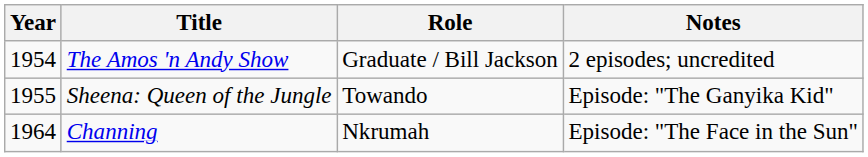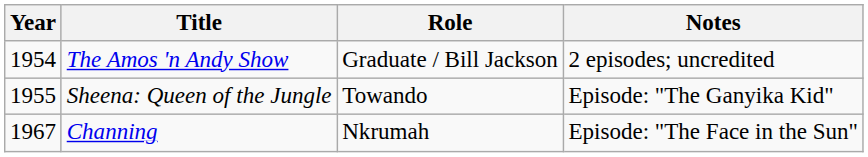 <table class="wikitable sortable">
 <tr>
 <th>Year</th>
 <th>Title</th>
 <th>Role</th>
 <th>Notes</th>
 </tr>
 <tr>
 <td>1954</td>
 <td><em><a href='#'>The Amos 'n Andy Show</a></em></td>
 <td>Graduate / Bill Jackson</td>
 <td>2 episodes; uncredited</td>
 </tr>
 <tr>
 <td>1955</td>
 <td><em>Sheena: Queen of the Jungle</em></td>
 <td>Towando</td>
 <td>Episode: "The Ganyika Kid"</td>
 </tr>
 <tr>
-<td>1964</td>
+<td>1967</td>
 <td><em><a href='#'>Channing</a></em></td>
 <td>Nkrumah</td>
 <td>Episode: "The Face in the Sun"</td>
 </tr>
 </table>
